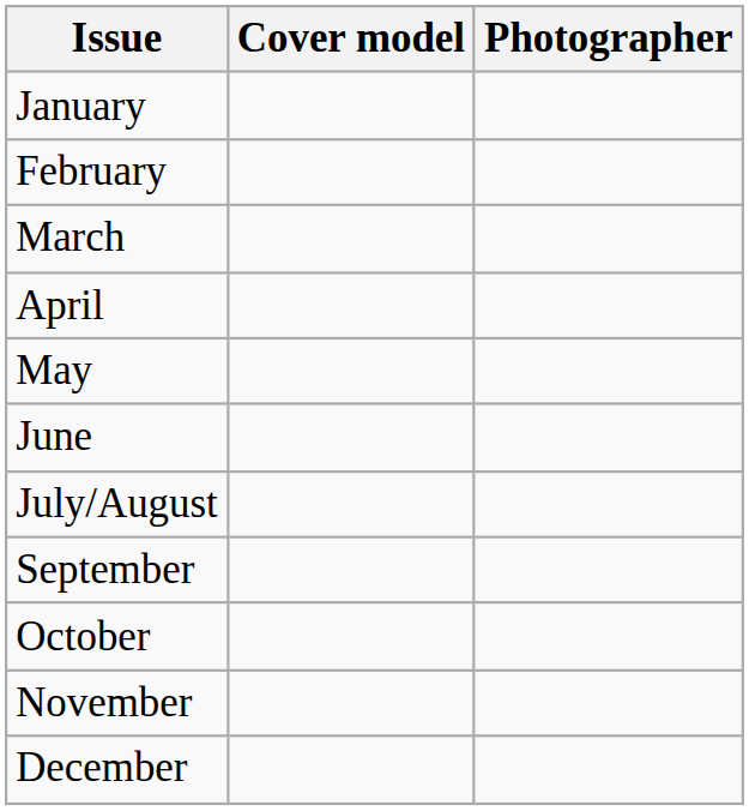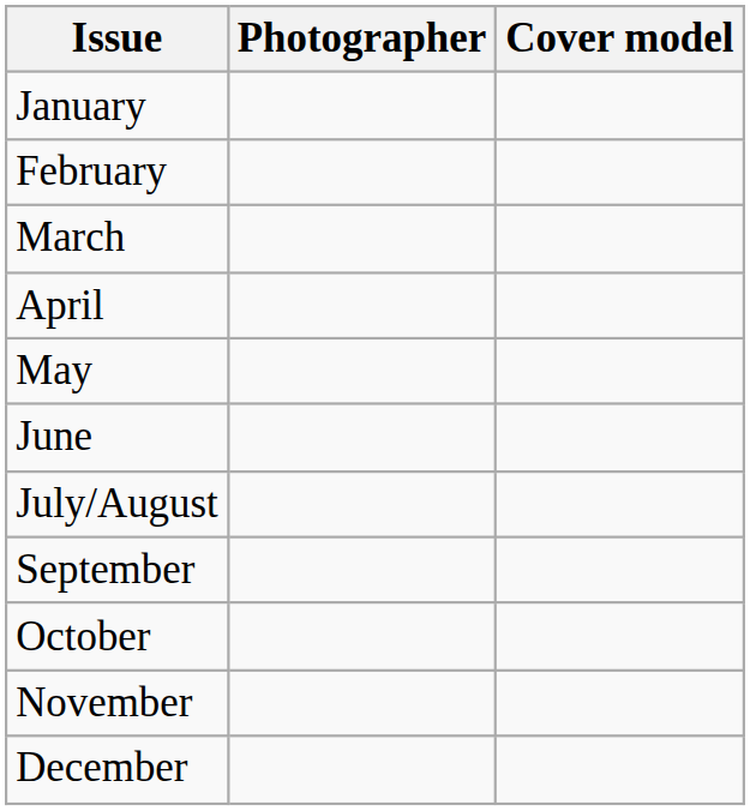 <table class="sortable wikitable">
 <tr>
 <th>Issue</th>
+<th>Photographer</th>
 <th>Cover model</th>
-<th>Photographer</th>
 </tr>
 <tr>
 <td>January</td>
 <td></td>
 <td></td>
 </tr>
 <tr>
 <td>February</td>
 <td></td>
 <td></td>
 </tr>
 <tr>
 <td>March</td>
 <td></td>
 <td></td>
 </tr>
 <tr>
 <td>April</td>
 <td></td>
 <td></td>
 </tr>
 <tr>
 <td>May</td>
 <td></td>
 <td></td>
 </tr>
 <tr>
 <td>June</td>
 <td></td>
 <td></td>
 </tr>
 <tr>
 <td>July/August</td>
 <td></td>
 <td></td>
 </tr>
 <tr>
 <td>September</td>
 <td></td>
 <td></td>
 </tr>
 <tr>
 <td>October</td>
 <td></td>
 <td></td>
 </tr>
 <tr>
 <td>November</td>
 <td></td>
 <td></td>
 </tr>
 <tr>
 <td>December</td>
 <td></td>
 <td></td>
 </tr>
 </table>
